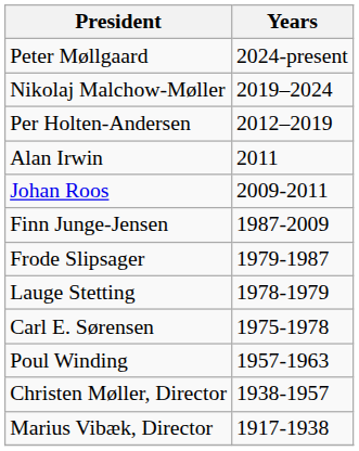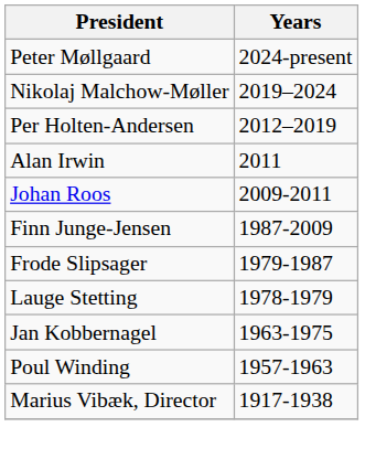 <table class="wikitable">
 <tr>
 <th>President</th>
 <th>Years</th>
 </tr>
 <tr>
 <td>Peter Møllgaard</td>
 <td>2024-present</td>
 </tr>
 <tr>
 <td>Nikolaj Malchow-Møller</td>
 <td>2019–2024</td>
 </tr>
 <tr>
 <td>Per Holten-Andersen</td>
 <td>2012–2019</td>
 </tr>
 <tr>
 <td>Alan Irwin</td>
 <td>2011</td>
 </tr>
 <tr>
 <td><a href='#'>Johan Roos</a></td>
 <td>2009-2011</td>
 </tr>
 <tr>
 <td>Finn Junge-Jensen</td>
 <td>1987-2009</td>
 </tr>
 <tr>
 <td>Frode Slipsager</td>
 <td>1979-1987</td>
 </tr>
 <tr>
 <td>Lauge Stetting</td>
 <td>1978-1979</td>
 </tr>
 <tr>
-<td>Carl E. Sørensen</td>
-<td>1975-1978</td>
+<td>Jan Kobbernagel</td>
+<td>1963-1975</td>
 </tr>
 <tr>
 <td>Poul Winding</td>
 <td>1957-1963</td>
-</tr>
-<tr>
-<td>Christen Møller, Director</td>
-<td>1938-1957</td>
 </tr>
 <tr>
 <td>Marius Vibæk, Director</td>
 <td>1917-1938</td>
 </tr>
 <tr>
 </tr>
 </table>
